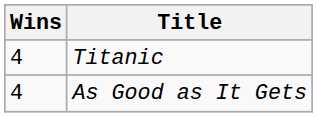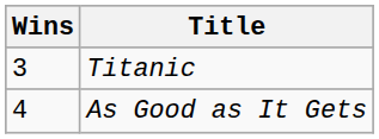 <table class="wikitable">
 <tr>
 <th>Wins</th>
 <th>Title</th>
 </tr>
 <tr>
-<td>4</td>
+<td>3</td>
 <td><em>Titanic</em></td>
 </tr>
 <tr>
 <td>4</td>
 <td><em>As Good as It Gets</em></td>
 </tr>
 </table>
